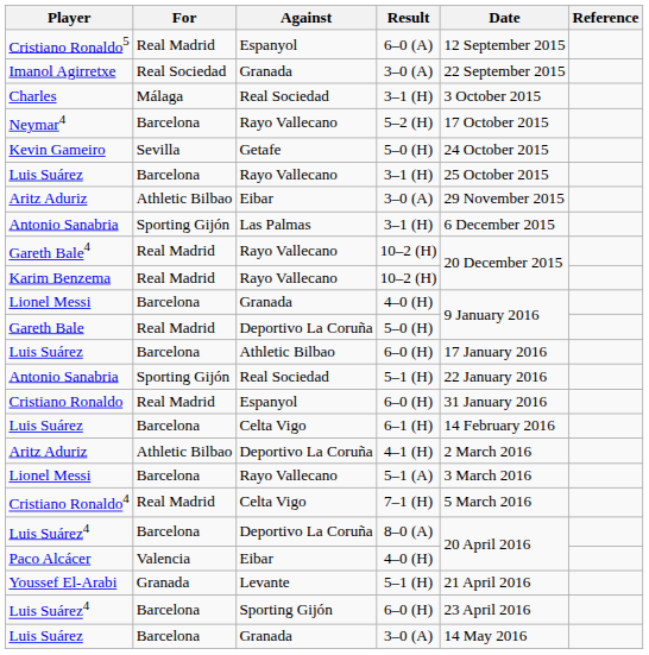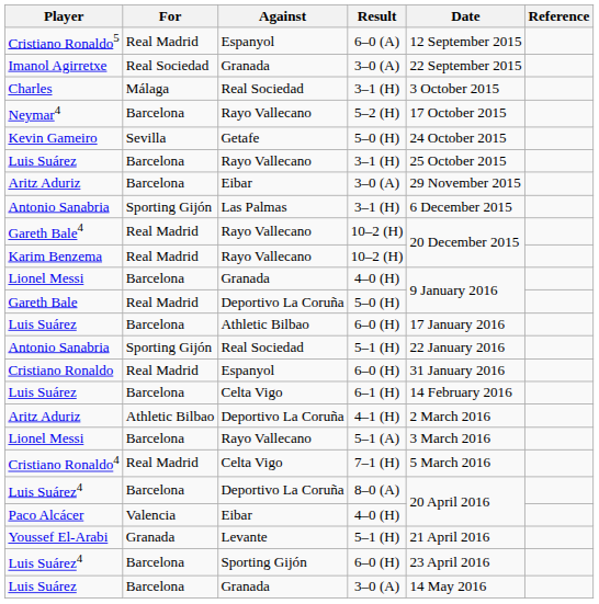 <table class="wikitable sortable">
 <tr>
 <th>Player</th>
 <th>For</th>
 <th>Against</th>
 <th>Result</th>
 <th>Date</th>
 <th>Reference</th>
 </tr>
 <tr>
 <td> <a href='#'>Cristiano Ronaldo</a><sup>5</sup></td>
 <td>Real Madrid</td>
 <td>Espanyol</td>
 <td style="text-align:center">6–0 (A)</td>
 <td>12 September 2015</td>
 <td></td>
 </tr>
 <tr>
 <td> <a href='#'>Imanol Agirretxe</a></td>
 <td>Real Sociedad</td>
 <td>Granada</td>
 <td style="text-align:center">3–0 (A)</td>
 <td>22 September 2015</td>
 <td></td>
 </tr>
 <tr>
 <td> <a href='#'>Charles</a></td>
 <td>Málaga</td>
 <td>Real Sociedad</td>
 <td style="text-align:center">3–1 (H)</td>
 <td>3 October 2015</td>
 <td></td>
 </tr>
 <tr>
 <td> <a href='#'>Neymar</a><sup>4</sup></td>
 <td>Barcelona</td>
 <td>Rayo Vallecano</td>
 <td style="text-align:center">5–2 (H)</td>
 <td>17 October 2015</td>
 <td></td>
 </tr>
 <tr>
 <td> <a href='#'>Kevin Gameiro</a></td>
 <td>Sevilla</td>
 <td>Getafe</td>
 <td style="text-align:center">5–0 (H)</td>
 <td>24 October 2015</td>
 <td></td>
 </tr>
 <tr>
 <td> <a href='#'>Luis Suárez</a></td>
 <td>Barcelona</td>
 <td>Rayo Vallecano</td>
 <td style="text-align:center">3–1 (H)</td>
 <td>25 October 2015</td>
 <td></td>
 </tr>
 <tr>
 <td> <a href='#'>Aritz Aduriz</a></td>
-<td>Athletic Bilbao</td>
+<td>Barcelona</td>
 <td>Eibar</td>
 <td style="text-align:center">3–0 (A)</td>
 <td>29 November 2015</td>
 <td></td>
 </tr>
 <tr>
 <td> <a href='#'>Antonio Sanabria</a></td>
 <td>Sporting Gijón</td>
 <td>Las Palmas</td>
 <td style="text-align:center">3–1 (H)</td>
 <td>6 December 2015</td>
 <td></td>
 </tr>
 <tr>
 <td> <a href='#'>Gareth Bale</a><sup>4</sup></td>
 <td>Real Madrid</td>
 <td>Rayo Vallecano</td>
 <td style="text-align:center">10–2 (H)</td>
 <td rowspan=2>20 December 2015</td>
 <td></td>
 </tr>
 <tr>
 <td> <a href='#'>Karim Benzema</a></td>
 <td>Real Madrid</td>
 <td>Rayo Vallecano</td>
 <td style="text-align:center">10–2 (H)</td>
 <td></td>
 </tr>
 <tr>
 <td> <a href='#'>Lionel Messi</a></td>
 <td>Barcelona</td>
 <td>Granada</td>
 <td style="text-align:center">4–0 (H)</td>
 <td rowspan=2>9 January 2016</td>
 <td></td>
 </tr>
 <tr>
 <td> <a href='#'>Gareth Bale</a></td>
 <td>Real Madrid</td>
 <td>Deportivo La Coruña</td>
 <td style="text-align:center">5–0 (H)</td>
 <td></td>
 </tr>
 <tr>
 <td> <a href='#'>Luis Suárez</a></td>
 <td>Barcelona</td>
 <td>Athletic Bilbao</td>
 <td style="text-align:center">6–0 (H)</td>
 <td>17 January 2016</td>
 <td></td>
 </tr>
 <tr>
 <td> <a href='#'>Antonio Sanabria</a></td>
 <td>Sporting Gijón</td>
 <td>Real Sociedad</td>
 <td style="text-align:center">5–1 (H)</td>
 <td>22 January 2016</td>
 <td></td>
 </tr>
 <tr>
 <td> <a href='#'>Cristiano Ronaldo</a></td>
 <td>Real Madrid</td>
 <td>Espanyol</td>
 <td style="text-align:center">6–0 (H)</td>
 <td>31 January 2016</td>
 <td> </td>
 </tr>
 <tr>
 <td> <a href='#'>Luis Suárez</a></td>
 <td>Barcelona</td>
 <td>Celta Vigo</td>
 <td style="text-align:center">6–1 (H)</td>
 <td>14 February 2016</td>
 <td></td>
 </tr>
 <tr>
 <td> <a href='#'>Aritz Aduriz</a></td>
 <td>Athletic Bilbao</td>
 <td>Deportivo La Coruña</td>
 <td style="text-align:center">4–1 (H)</td>
 <td>2 March 2016</td>
 <td></td>
 </tr>
 <tr>
 <td> <a href='#'>Lionel Messi</a></td>
 <td>Barcelona</td>
 <td>Rayo Vallecano</td>
 <td style="text-align:center">5–1 (A)</td>
 <td>3 March 2016</td>
 <td></td>
 </tr>
 <tr>
 <td> <a href='#'>Cristiano Ronaldo</a><sup>4</sup></td>
 <td>Real Madrid</td>
 <td>Celta Vigo</td>
 <td style="text-align:center">7–1 (H)</td>
 <td>5 March 2016</td>
 <td></td>
 </tr>
 <tr>
 <td> <a href='#'>Luis Suárez</a><sup>4</sup></td>
 <td>Barcelona</td>
 <td>Deportivo La Coruña</td>
 <td style="text-align:center">8–0 (A)</td>
 <td rowspan=2>20 April 2016</td>
 <td></td>
 </tr>
 <tr>
 <td> <a href='#'>Paco Alcácer</a></td>
 <td>Valencia</td>
 <td>Eibar</td>
 <td style="text-align:center">4–0 (H)</td>
 <td></td>
 </tr>
 <tr>
 <td> <a href='#'>Youssef El-Arabi</a></td>
 <td>Granada</td>
 <td>Levante</td>
 <td style="text-align:center">5–1 (H)</td>
 <td>21 April 2016</td>
 <td></td>
 </tr>
 <tr>
 <td> <a href='#'>Luis Suárez</a><sup>4</sup></td>
 <td>Barcelona</td>
 <td>Sporting Gijón</td>
 <td style="text-align:center">6–0 (H)</td>
 <td>23 April 2016</td>
 <td></td>
 </tr>
 <tr>
 <td> <a href='#'>Luis Suárez</a></td>
 <td>Barcelona</td>
 <td>Granada</td>
 <td style="text-align:center">3–0 (A)</td>
 <td>14 May 2016</td>
 <td></td>
 </tr>
 </table>
